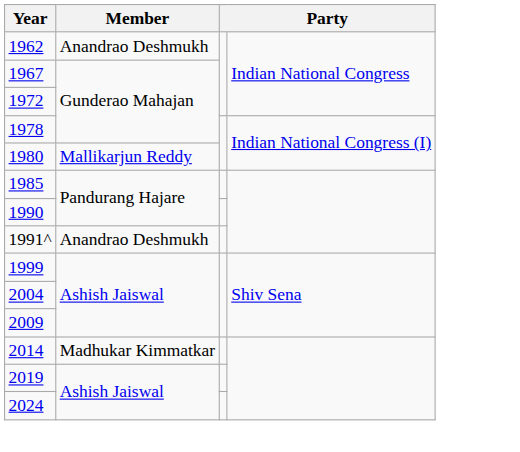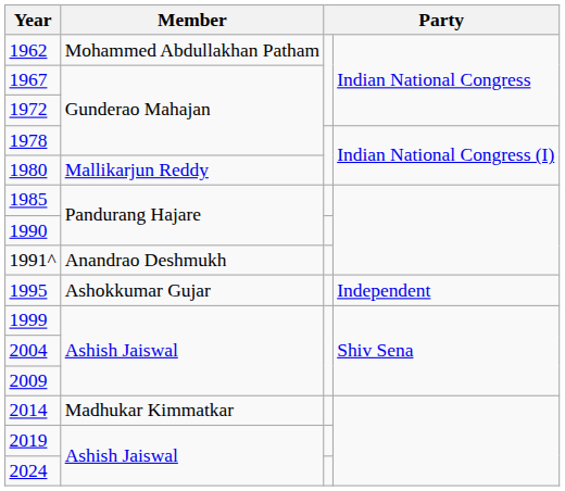 <table class = wikitable>
 <tr>
 <th>Year</th>
 <th>Member</th>
 <th colspan=2>Party</th>
 </tr>
 <tr>
 <td><a href='#'>1962</a></td>
-<td>Anandrao Deshmukh</td>
+<td>Mohammed Abdullakhan Patham</td>
 <td rowspan=3 style=background-color:></td>
 <td rowspan=3><a href='#'>Indian National Congress</a></td>
 </tr>
 <tr>
 <td><a href='#'>1967</a></td>
 <td rowspan=3>Gunderao Mahajan</td>
 </tr>
 <tr>
 <td><a href='#'>1972</a></td>
 </tr>
 <tr>
 <td><a href='#'>1978</a></td>
 <td rowspan=2 style=background-color:></td>
 <td rowspan=2><a href='#'>Indian National Congress (I)</a></td>
 </tr>
 <tr>
 <td><a href='#'>1980</a></td>
 <td><a href='#'>Mallikarjun Reddy</a></td>
 </tr>
 <tr>
 <td><a href='#'>1985</a></td>
 <td rowspan=2>Pandurang Hajare</td>
 <td></td>
 </tr>
 <tr>
 <td><a href='#'>1990</a></td>
 <td></td>
 </tr>
 <tr>
 <td>1991^</td>
 <td>Anandrao Deshmukh</td>
 <td></td>
 </tr>
 <tr>
+<td><a href='#'>1995</a></td>
+<td>Ashokkumar Gujar</td>
+<td style=background-color:></td>
+<td><a href='#'>Independent</a></td>
+</tr>
+<tr>
 <td><a href='#'>1999</a></td>
 <td rowspan=3><a href='#'>Ashish Jaiswal</a></td>
 <td rowspan=3 style=background-color:></td>
 <td rowspan=3><a href='#'>Shiv Sena</a></td>
 </tr>
 <tr>
 <td><a href='#'>2004</a></td>
 </tr>
 <tr>
 <td><a href='#'>2009</a></td>
 </tr>
 <tr>
 <td><a href='#'>2014</a></td>
 <td>Madhukar Kimmatkar</td>
 <td></td>
 </tr>
 <tr>
 <td><a href='#'>2019</a></td>
 <td Rowspan=2><a href='#'>Ashish Jaiswal</a></td>
 <td></td>
 </tr>
 <tr>
 <td><a href='#'>2024</a></td>
 <td></td>
 </tr>
 </table>
